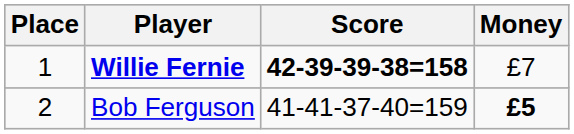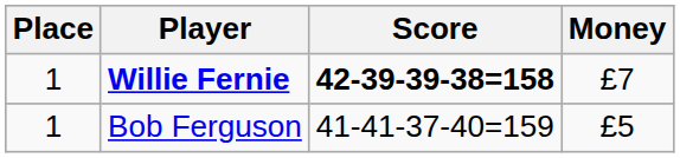 <table class="wikitable">
 <tr>
 <th>Place</th>
 <th>Player</th>
 <th>Score</th>
 <th>Money</th>
 </tr>
 <tr>
 <td align=center>1</td>
 <td> <strong><a href='#'>Willie Fernie</a></strong></td>
 <td><strong>42-39-39-38=158</strong></td>
 <td align=center>£7</td>
 </tr>
 <tr>
-<td align=center>2</td>
+<td align=center>1</td>
 <td> <a href='#'>Bob Ferguson</a></td>
 <td>41-41-37-40=159</td>
-<td align=center><strong>£5</strong></td>
+<td align=center>£5</td>
 </tr>
 </table>
